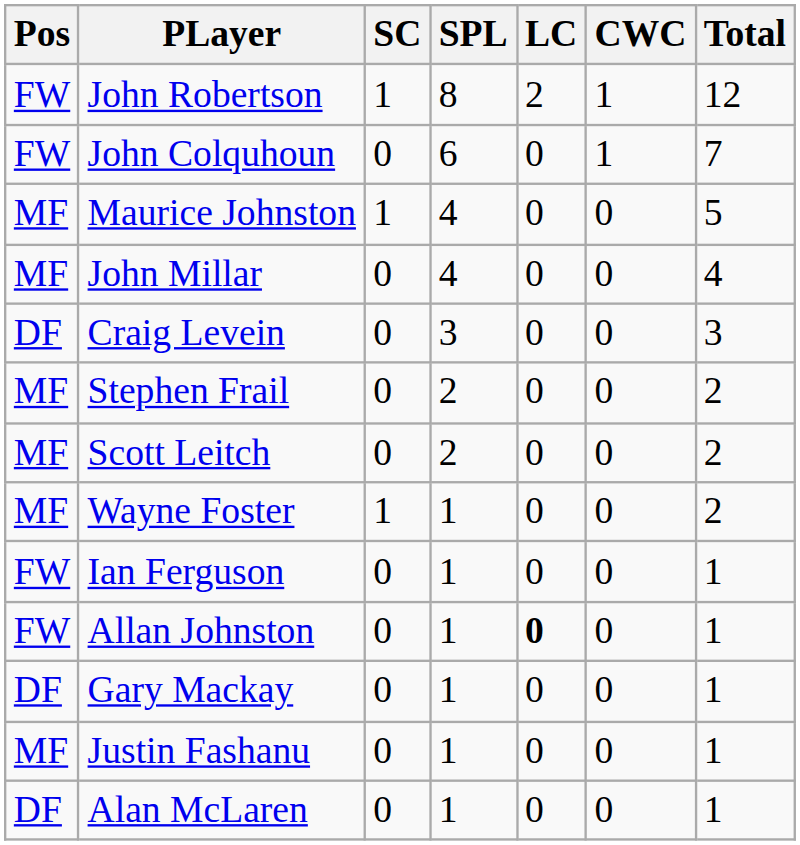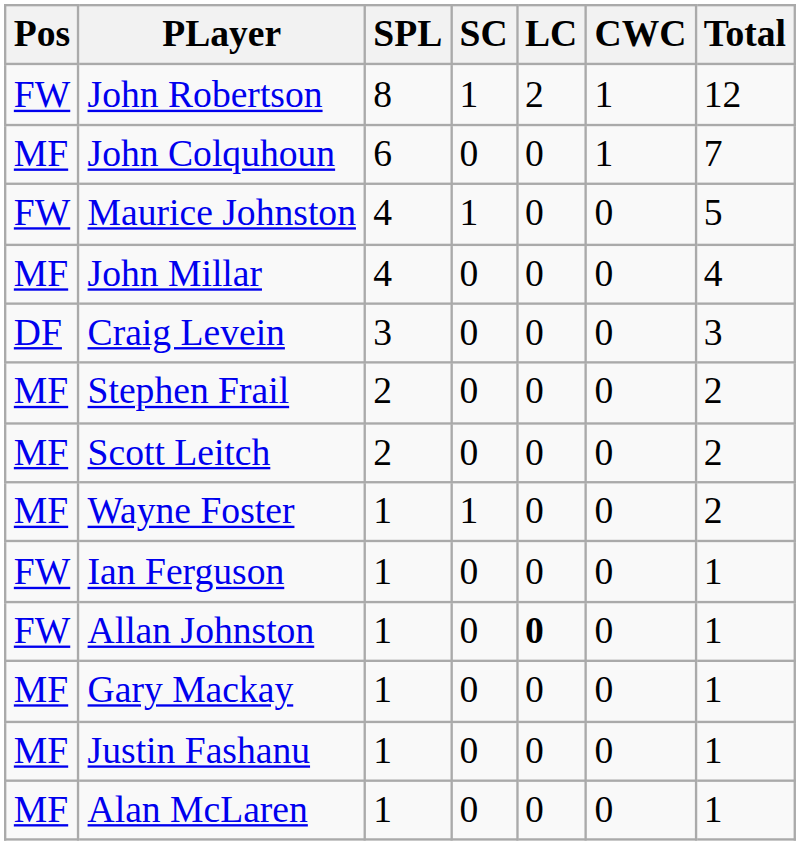 <table class="wikitable">
 <tr>
 <th>Pos</th>
 <th>PLayer</th>
+<th>SPL</th>
 <th>SC</th>
-<th>SPL</th>
 <th>LC</th>
 <th>CWC</th>
 <th>Total</th>
 </tr>
 <tr>
 <td><a href='#'>FW</a></td>
 <td> <a href='#'>John Robertson</a></td>
+<td>8</td>
 <td>1</td>
-<td>8</td>
 <td>2</td>
 <td>1</td>
 <td>12</td>
 </tr>
 <tr>
-<td><a href='#'>FW</a></td>
+<td><a href='#'>MF</a></td>
 <td> <a href='#'>John Colquhoun</a></td>
+<td>6</td>
 <td>0</td>
-<td>6</td>
 <td>0</td>
 <td>1</td>
 <td>7</td>
 </tr>
 <tr>
-<td><a href='#'>MF</a></td>
+<td><a href='#'>FW</a></td>
 <td> <a href='#'>Maurice Johnston</a></td>
+<td>4</td>
 <td>1</td>
-<td>4</td>
 <td>0</td>
 <td>0</td>
 <td>5</td>
 </tr>
 <tr>
 <td><a href='#'>MF</a></td>
 <td> <a href='#'>John Millar</a></td>
+<td>4</td>
 <td>0</td>
-<td>4</td>
 <td>0</td>
 <td>0</td>
 <td>4</td>
 </tr>
 <tr>
 <td><a href='#'>DF</a></td>
 <td> <a href='#'>Craig Levein</a></td>
+<td>3</td>
 <td>0</td>
-<td>3</td>
 <td>0</td>
 <td>0</td>
 <td>3</td>
 </tr>
 <tr>
 <td><a href='#'>MF</a></td>
 <td> <a href='#'>Stephen Frail</a></td>
+<td>2</td>
 <td>0</td>
-<td>2</td>
 <td>0</td>
 <td>0</td>
 <td>2</td>
 </tr>
 <tr>
 <td><a href='#'>MF</a></td>
 <td> <a href='#'>Scott Leitch</a></td>
+<td>2</td>
 <td>0</td>
-<td>2</td>
 <td>0</td>
 <td>0</td>
 <td>2</td>
 </tr>
 <tr>
 <td><a href='#'>MF</a></td>
 <td> <a href='#'>Wayne Foster</a></td>
 <td>1</td>
 <td>1</td>
 <td>0</td>
 <td>0</td>
 <td>2</td>
 </tr>
 <tr>
 <td><a href='#'>FW</a></td>
 <td> <a href='#'>Ian Ferguson</a></td>
+<td>1</td>
 <td>0</td>
-<td>1</td>
 <td>0</td>
 <td>0</td>
 <td>1</td>
 </tr>
 <tr>
 <td><a href='#'>FW</a></td>
 <td> <a href='#'>Allan Johnston</a></td>
+<td>1</td>
 <td>0</td>
-<td>1</td>
 <td><strong>0</strong></td>
 <td>0</td>
 <td>1</td>
 </tr>
 <tr>
-<td><a href='#'>DF</a></td>
+<td><a href='#'>MF</a></td>
 <td> <a href='#'>Gary Mackay</a></td>
+<td>1</td>
 <td>0</td>
-<td>1</td>
 <td>0</td>
 <td>0</td>
 <td>1</td>
 </tr>
 <tr>
 <td><a href='#'>MF</a></td>
 <td> <a href='#'>Justin Fashanu</a></td>
+<td>1</td>
 <td>0</td>
-<td>1</td>
 <td>0</td>
 <td>0</td>
 <td>1</td>
 </tr>
 <tr>
-<td><a href='#'>DF</a></td>
+<td><a href='#'>MF</a></td>
 <td> <a href='#'>Alan McLaren</a></td>
+<td>1</td>
 <td>0</td>
-<td>1</td>
 <td>0</td>
 <td>0</td>
 <td>1</td>
 </tr>
 </table>
